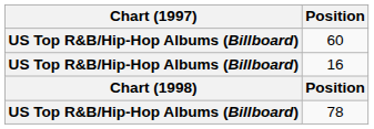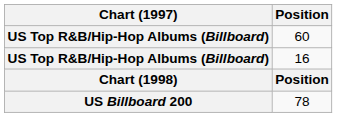 <table class="wikitable plainrowheaders" style="text-align:center">
 <tr>
 <th scope="col">Chart (1997)</th>
 <th scope="col">Position</th>
 </tr>
 <tr>
 <th scope="row">US Top R&B/Hip-Hop Albums (<em>Billboard</em>)</th>
 <td>60</td>
 </tr>
 <tr>
 <th scope="row">US Top R&B/Hip-Hop Albums (<em>Billboard</em>)</th>
 <td>16</td>
 </tr>
 <tr>
 <th scope="col">Chart (1998)</th>
 <th scope="col">Position</th>
 </tr>
 <tr>
-<th scope="row">US Top R&B/Hip-Hop Albums (<em>Billboard</em>)</th>
+<th scope="row">US <em>Billboard</em> 200</th>
 <td>78</td>
 </tr>
 </table>
